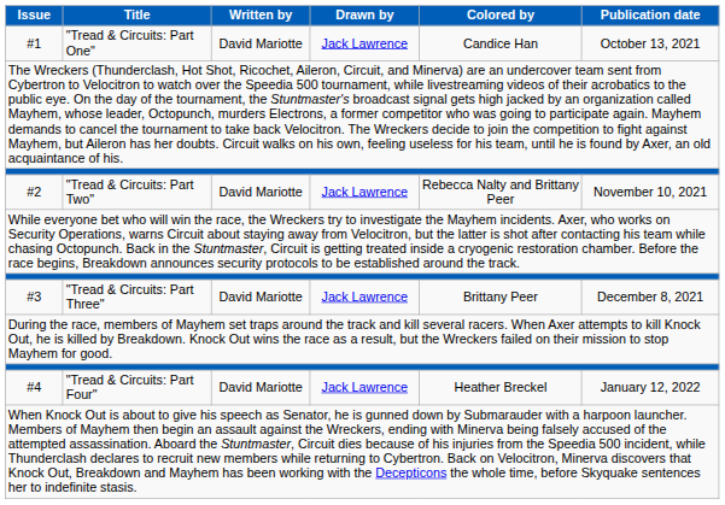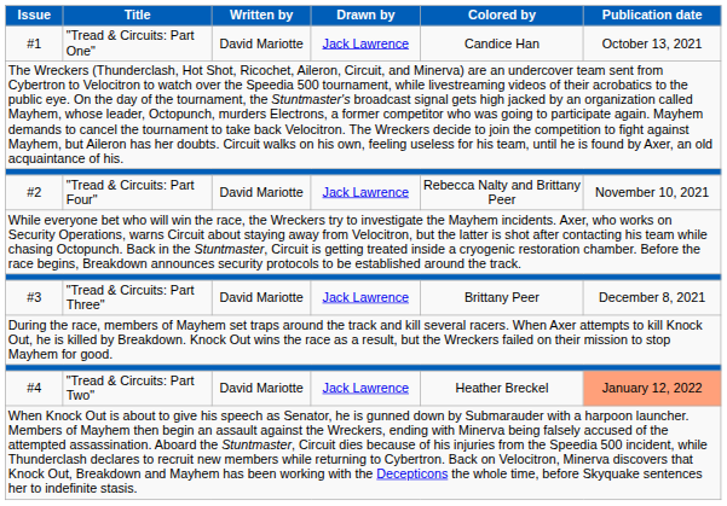 <table class="wikitable" style="text-align: center;" width="100%;">
 <tr>
 <th style="background:#005EB8; color:white">Issue</th>
 <th style="background:#005EB8; color:white">Title</th>
 <th style="background:#005EB8; color:white">Written by</th>
 <th style="background:#005EB8; color:white">Drawn by</th>
 <th style="background:#005EB8; color:white">Colored by</th>
 <th style="background:#005EB8; color:white">Publication date</th>
 </tr>
 <tr>
 <td>#1</td>
 <td style="text-align: left;">"Tread & Circuits: Part One"</td>
 <td>David Mariotte</td>
 <td><a href='#'>Jack Lawrence</a></td>
 <td>Candice Han</td>
 <td>October 13, 2021</td>
 </tr>
 <tr>
 <td colspan="6" style="text-align: left;">The Wreckers (Thunderclash, Hot Shot, Ricochet, Aileron, Circuit, and Minerva) are an undercover team sent from Cybertron to Velocitron to watch over the Speedia 500 tournament, while livestreaming videos of their acrobatics to the public eye. On the day of the tournament, the <em>Stuntmaster's</em> broadcast signal gets high jacked by an organization called Mayhem, whose leader, Octopunch, murders Electrons, a former competitor who was going to participate again. Mayhem demands to cancel the tournament to take back Velocitron. The Wreckers decide to join the competition to fight against Mayhem, but Aileron has her doubts. Circuit walks on his own, feeling useless for his team, until he is found by Axer, an old acquaintance of his.</td>
 </tr>
 <tr>
 <th colspan="6" style="background:#005EB8"></th>
 </tr>
 <tr>
 <td>#2</td>
-<td style="text-align: left;">"Tread & Circuits: Part Two"</td>
+<td style="text-align: left;">"Tread & Circuits: Part Four"</td>
 <td>David Mariotte</td>
 <td><a href='#'>Jack Lawrence</a></td>
 <td>Rebecca Nalty and Brittany Peer</td>
 <td>November 10, 2021</td>
 </tr>
 <tr>
 <td colspan="6" style="text-align: left;">While everyone bet who will win the race, the Wreckers try to investigate the Mayhem incidents. Axer, who works on Security Operations, warns Circuit about staying away from Velocitron, but the latter is shot after contacting his team while chasing Octopunch. Back in the <em>Stuntmaster</em>, Circuit is getting treated inside a cryogenic restoration chamber. Before the race begins, Breakdown announces security protocols to be established around the track.</td>
 </tr>
 <tr>
 <th colspan="6" style="background:#005EB8"></th>
 </tr>
 <tr>
 <td>#3</td>
 <td style="text-align: left;">"Tread & Circuits: Part Three"</td>
 <td>David Mariotte</td>
 <td><a href='#'>Jack Lawrence</a></td>
 <td>Brittany Peer</td>
 <td>December 8, 2021</td>
 </tr>
 <tr>
 <td colspan="6" style="text-align: left;">During the race, members of Mayhem set traps around the track and kill several racers. When Axer attempts to kill Knock Out, he is killed by Breakdown. Knock Out wins the race as a result, but the Wreckers failed on their mission to stop Mayhem for good.</td>
 </tr>
 <tr>
 <th colspan="6" style="background:#005EB8"></th>
 </tr>
 <tr>
 <td>#4</td>
-<td style="text-align: left;">"Tread & Circuits: Part Four"</td>
+<td style="text-align: left;">"Tread & Circuits: Part Two"</td>
 <td>David Mariotte</td>
 <td><a href='#'>Jack Lawrence</a></td>
 <td>Heather Breckel</td>
-<td>January 12, 2022</td>
+<td style="background: lightsalmon;">January 12, 2022</td>
 </tr>
 <tr>
 <td colspan="6" style="text-align: left;">When Knock Out is about to give his speech as Senator, he is gunned down by Submarauder with a harpoon launcher. Members of Mayhem then begin an assault against the Wreckers, ending with Minerva being falsely accused of the attempted assassination. Aboard the <em>Stuntmaster</em>, Circuit dies because of his injuries from the Speedia 500 incident, while Thunderclash declares to recruit new members while returning to Cybertron. Back on Velocitron, Minerva discovers that Knock Out, Breakdown and Mayhem has been working with the <a href='#'>Decepticons</a> the whole time, before Skyquake sentences her to indefinite stasis.</td>
 </tr>
 </table>
